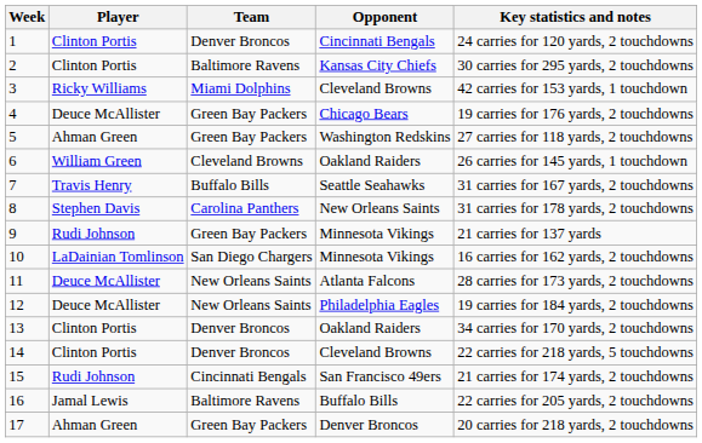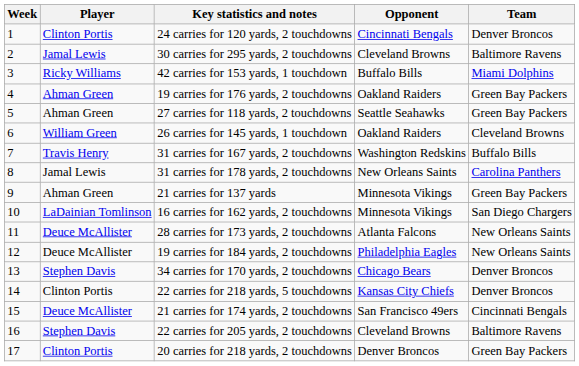 <table class="wikitable">
 <tr>
 <th>Week</th>
 <th>Player</th>
+<th>Key statistics and notes</th>
+<th>Opponent</th>
 <th>Team</th>
-<th>Opponent</th>
-<th>Key statistics and notes</th>
 </tr>
 <tr>
 <td>1</td>
 <td><a href='#'>Clinton Portis</a></td>
+<td>24 carries for 120 yards, 2 touchdowns</td>
+<td><a href='#'>Cincinnati Bengals</a></td>
 <td>Denver Broncos</td>
-<td><a href='#'>Cincinnati Bengals</a></td>
-<td>24 carries for 120 yards, 2 touchdowns</td>
 </tr>
 <tr>
 <td>2</td>
-<td>Clinton Portis</td>
+<td><a href='#'>Jamal Lewis</a></td>
+<td>30 carries for 295 yards, 2 touchdowns</td>
+<td>Cleveland Browns</td>
 <td>Baltimore Ravens</td>
-<td><a href='#'>Kansas City Chiefs</a></td>
-<td>30 carries for 295 yards, 2 touchdowns</td>
 </tr>
 <tr>
 <td>3</td>
 <td><a href='#'>Ricky Williams</a></td>
+<td>42 carries for 153 yards, 1 touchdown</td>
+<td>Buffalo Bills</td>
 <td><a href='#'>Miami Dolphins</a></td>
-<td>Cleveland Browns</td>
-<td>42 carries for 153 yards, 1 touchdown</td>
 </tr>
 <tr>
 <td>4</td>
-<td>Deuce McAllister</td>
+<td><a href='#'>Ahman Green</a></td>
+<td>19 carries for 176 yards, 2 touchdowns</td>
+<td>Oakland Raiders</td>
 <td>Green Bay Packers</td>
-<td><a href='#'>Chicago Bears</a></td>
-<td>19 carries for 176 yards, 2 touchdowns</td>
 </tr>
 <tr>
 <td>5</td>
 <td>Ahman Green</td>
+<td>27 carries for 118 yards, 2 touchdowns</td>
+<td>Seattle Seahawks</td>
 <td>Green Bay Packers</td>
-<td>Washington Redskins</td>
-<td>27 carries for 118 yards, 2 touchdowns</td>
 </tr>
 <tr>
 <td>6</td>
 <td><a href='#'>William Green</a></td>
+<td>26 carries for 145 yards, 1 touchdown</td>
+<td>Oakland Raiders</td>
 <td>Cleveland Browns</td>
-<td>Oakland Raiders</td>
-<td>26 carries for 145 yards, 1 touchdown</td>
 </tr>
 <tr>
 <td>7</td>
 <td><a href='#'>Travis Henry</a></td>
+<td>31 carries for 167 yards, 2 touchdowns</td>
+<td>Washington Redskins</td>
 <td>Buffalo Bills</td>
-<td>Seattle Seahawks</td>
-<td>31 carries for 167 yards, 2 touchdowns</td>
 </tr>
 <tr>
 <td>8</td>
-<td><a href='#'>Stephen Davis</a></td>
+<td>Jamal Lewis</td>
+<td>31 carries for 178 yards, 2 touchdowns</td>
+<td>New Orleans Saints</td>
 <td><a href='#'>Carolina Panthers</a></td>
-<td>New Orleans Saints</td>
-<td>31 carries for 178 yards, 2 touchdowns</td>
 </tr>
 <tr>
 <td>9</td>
-<td><a href='#'>Rudi Johnson</a></td>
+<td>Ahman Green</td>
+<td>21 carries for 137 yards</td>
+<td>Minnesota Vikings</td>
 <td>Green Bay Packers</td>
-<td>Minnesota Vikings</td>
-<td>21 carries for 137 yards</td>
 </tr>
 <tr>
 <td>10</td>
 <td><a href='#'>LaDainian Tomlinson</a></td>
+<td>16 carries for 162 yards, 2 touchdowns</td>
+<td>Minnesota Vikings</td>
 <td>San Diego Chargers</td>
-<td>Minnesota Vikings</td>
-<td>16 carries for 162 yards, 2 touchdowns</td>
 </tr>
 <tr>
 <td>11</td>
 <td><a href='#'>Deuce McAllister</a></td>
+<td>28 carries for 173 yards, 2 touchdowns</td>
+<td>Atlanta Falcons</td>
 <td>New Orleans Saints</td>
-<td>Atlanta Falcons</td>
-<td>28 carries for 173 yards, 2 touchdowns</td>
 </tr>
 <tr>
 <td>12</td>
 <td>Deuce McAllister</td>
+<td>19 carries for 184 yards, 2 touchdowns</td>
+<td><a href='#'>Philadelphia Eagles</a></td>
 <td>New Orleans Saints</td>
-<td><a href='#'>Philadelphia Eagles</a></td>
-<td>19 carries for 184 yards, 2 touchdowns</td>
 </tr>
 <tr>
 <td>13</td>
-<td>Clinton Portis</td>
+<td><a href='#'>Stephen Davis</a></td>
+<td>34 carries for 170 yards, 2 touchdowns</td>
+<td><a href='#'>Chicago Bears</a></td>
 <td>Denver Broncos</td>
-<td>Oakland Raiders</td>
-<td>34 carries for 170 yards, 2 touchdowns</td>
 </tr>
 <tr>
 <td>14</td>
 <td>Clinton Portis</td>
+<td>22 carries for 218 yards, 5 touchdowns</td>
+<td><a href='#'>Kansas City Chiefs</a></td>
 <td>Denver Broncos</td>
-<td>Cleveland Browns</td>
-<td>22 carries for 218 yards, 5 touchdowns</td>
 </tr>
 <tr>
 <td>15</td>
-<td><a href='#'>Rudi Johnson</a></td>
+<td><a href='#'>Deuce McAllister</a></td>
+<td>21 carries for 174 yards, 2 touchdowns</td>
+<td>San Francisco 49ers</td>
 <td>Cincinnati Bengals</td>
-<td>San Francisco 49ers</td>
-<td>21 carries for 174 yards, 2 touchdowns</td>
 </tr>
 <tr>
 <td>16</td>
-<td>Jamal Lewis</td>
+<td><a href='#'>Stephen Davis</a></td>
+<td>22 carries for 205 yards, 2 touchdowns</td>
+<td>Cleveland Browns</td>
 <td>Baltimore Ravens</td>
-<td>Buffalo Bills</td>
-<td>22 carries for 205 yards, 2 touchdowns</td>
 </tr>
 <tr>
 <td>17</td>
-<td>Ahman Green</td>
+<td><a href='#'>Clinton Portis</a></td>
+<td>20 carries for 218 yards, 2 touchdowns</td>
+<td>Denver Broncos</td>
 <td>Green Bay Packers</td>
-<td>Denver Broncos</td>
-<td>20 carries for 218 yards, 2 touchdowns</td>
 </tr>
 </table>
